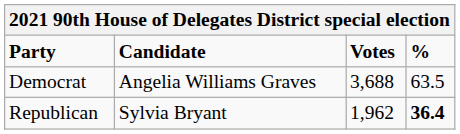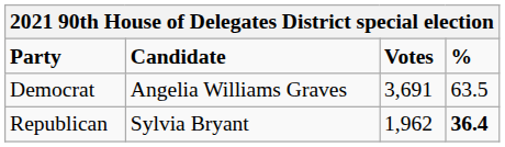 <table class="wikitable">
 <tr>
 <th colspan="4">2021 90th House of Delegates District special election</th>
 </tr>
 <tr>
 <td><strong>Party</strong></td>
 <td><strong>Candidate</strong></td>
 <td><strong>Votes</strong></td>
 <td><strong>%</strong></td>
 </tr>
 <tr>
 <td>Democrat</td>
 <td>Angelia Williams Graves</td>
-<td>3,688</td>
+<td>3,691</td>
 <td>63.5</td>
 </tr>
 <tr>
 <td>Republican</td>
 <td>Sylvia Bryant</td>
 <td>1,962</td>
 <td><strong>36.4</strong></td>
 </tr>
 </table>
